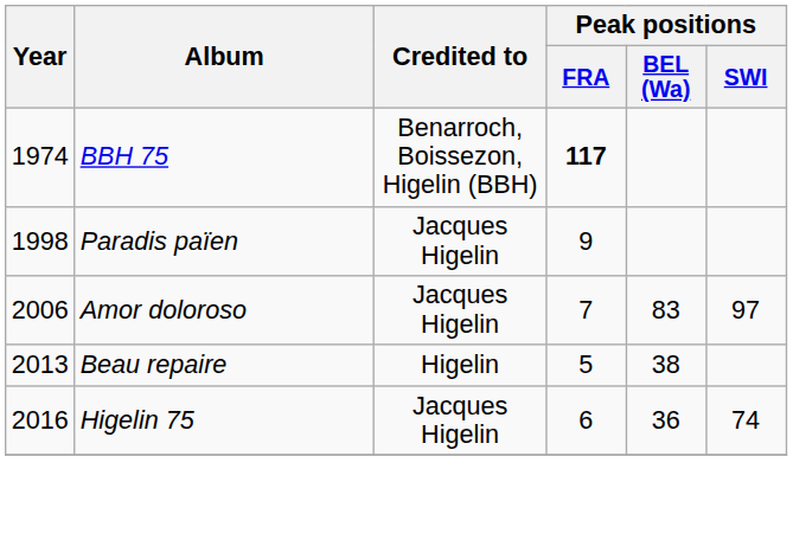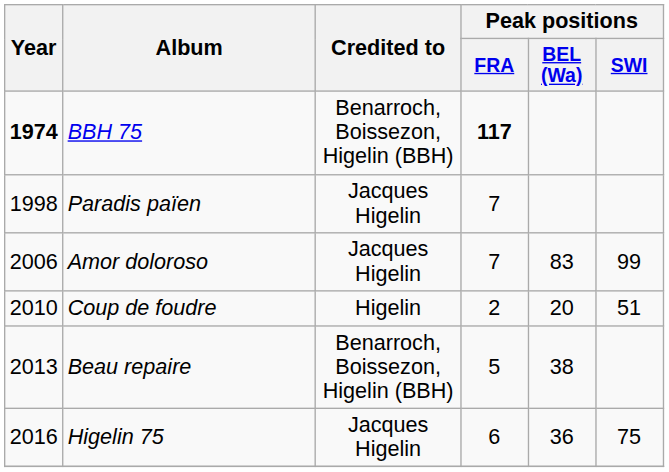 <table class="wikitable">
 <tr>
 <th align="center" rowspan="2" width="10">Year</th>
 <th align="center" rowspan="2" width="180">Album</th>
 <th align="center" rowspan="2" width="100">Credited to</th>
 <th align="center" colspan="3" width="30">Peak positions</th>
 </tr>
 <tr>
 <th scope="col" style="width:3em;font-size:90%;"><a href='#'>FRA</a><br></th>
 <th scope="col" style="width:3em;font-size:90%;"><a href='#'>BEL <br>(Wa)</a><br></th>
 <th scope="col" style="width:3em;font-size:90%;"><a href='#'>SWI</a><br></th>
 </tr>
 <tr>
-<td align="center">1974</td>
+<td align="center"><strong>1974</strong></td>
 <td><em><a href='#'>BBH 75</a></em></td>
 <td align="center">Benarroch, Boissezon, Higelin (BBH)</td>
 <td align="center"><strong>117</strong></td>
 <td align="center"></td>
 <td align="center"></td>
 </tr>
 <tr>
 <td align="center">1998</td>
 <td><em>Paradis païen</em></td>
 <td align="center">Jacques Higelin</td>
-<td align="center">9</td>
+<td align="center">7</td>
 <td align="center"></td>
 <td align="center"></td>
 </tr>
 <tr>
 <td align="center">2006</td>
 <td><em>Amor doloroso</em></td>
 <td align="center">Jacques Higelin</td>
 <td align="center">7</td>
 <td align="center">83</td>
-<td align="center">97</td>
+<td align="center">99</td>
+</tr>
+<tr>
+<td align="center">2010</td>
+<td><em>Coup de foudre</em></td>
+<td align="center">Higelin</td>
+<td align="center">2</td>
+<td align="center">20</td>
+<td align="center">51</td>
 </tr>
 <tr>
 <td align="center">2013</td>
 <td><em>Beau repaire</em></td>
-<td align="center">Higelin</td>
+<td align="center">Benarroch, Boissezon, Higelin (BBH)</td>
 <td align="center">5</td>
 <td align="center">38</td>
 <td align="center"></td>
 </tr>
 <tr>
 <td align="center">2016</td>
 <td><em>Higelin 75</em></td>
 <td align="center">Jacques Higelin</td>
 <td align="center">6<br></td>
 <td align="center">36</td>
-<td align="center">74</td>
+<td align="center">75</td>
 </tr>
 <tr>
 </tr>
 </table>
